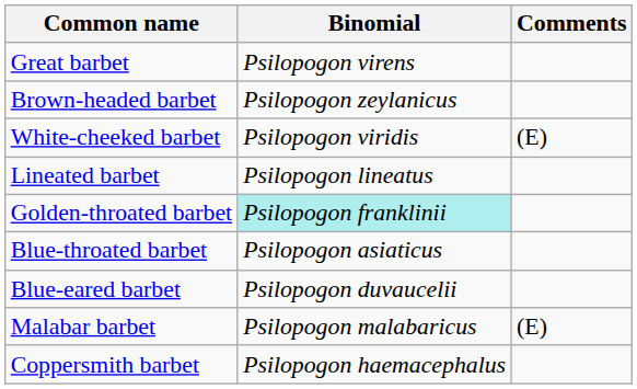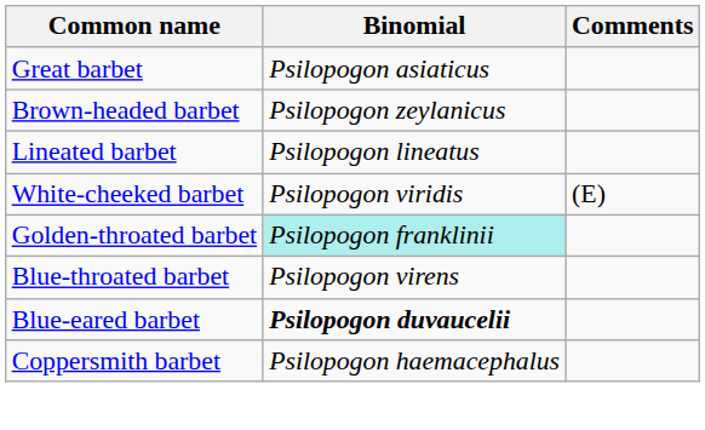 <table class="wikitable">
 <tr>
 <th>Common name</th>
 <th>Binomial</th>
 <th>Comments</th>
 </tr>
 <tr>
 <td><a href='#'>Great barbet</a></td>
-<td><em>Psilopogon virens</em></td>
+<td><em>Psilopogon asiaticus</em></td>
 <td></td>
 </tr>
 <tr>
 <td><a href='#'>Brown-headed barbet</a></td>
 <td><em>Psilopogon zeylanicus</em></td>
 <td></td>
 </tr>
 <tr>
+<td><a href='#'>Lineated barbet</a></td>
+<td><em>Psilopogon lineatus</em></td>
+<td></td>
+</tr>
+<tr>
 <td><a href='#'>White-cheeked barbet</a></td>
 <td><em>Psilopogon viridis</em></td>
 <td>(E)</td>
-</tr>
-<tr>
-<td><a href='#'>Lineated barbet</a></td>
-<td><em>Psilopogon lineatus</em></td>
-<td></td>
 </tr>
 <tr>
 <td><a href='#'>Golden-throated barbet</a></td>
 <td style="background: paleturquoise;"><em>Psilopogon franklinii</em></td>
 <td></td>
 </tr>
 <tr>
 <td><a href='#'>Blue-throated barbet</a></td>
-<td><em>Psilopogon asiaticus</em></td>
+<td><em>Psilopogon virens</em></td>
 <td></td>
 </tr>
 <tr>
 <td><a href='#'>Blue-eared barbet</a></td>
-<td><em>Psilopogon duvaucelii</em></td>
+<td><strong><em>Psilopogon duvaucelii</em></strong></td>
 <td></td>
-</tr>
-<tr>
-<td><a href='#'>Malabar barbet</a></td>
-<td><em>Psilopogon malabaricus</em></td>
-<td>(E)</td>
 </tr>
 <tr>
 <td><a href='#'>Coppersmith barbet</a></td>
 <td><em>Psilopogon haemacephalus</em></td>
 <td></td>
 </tr>
 </table>
